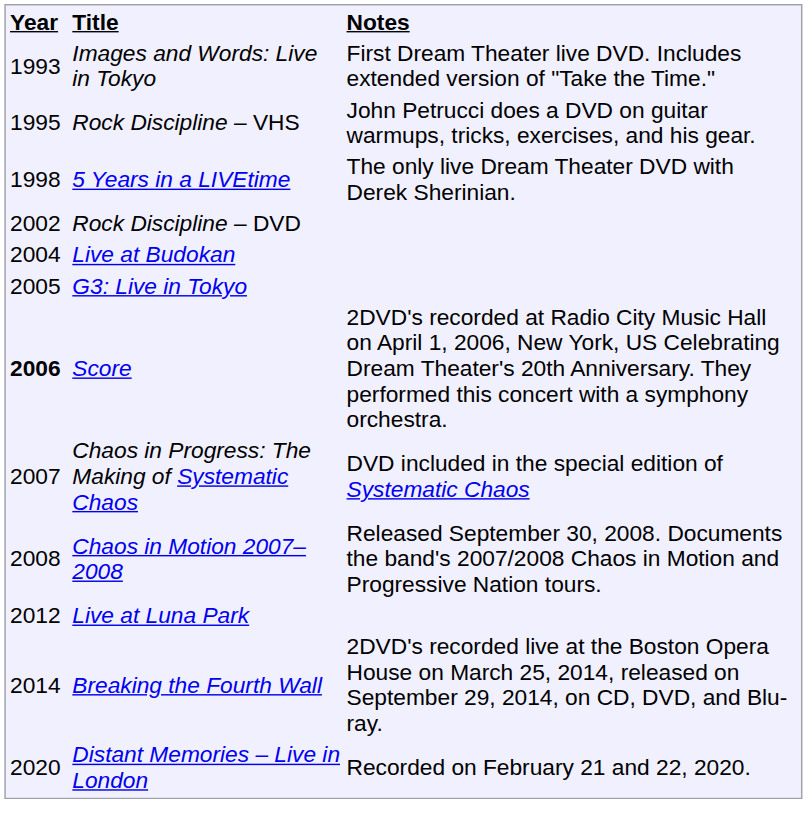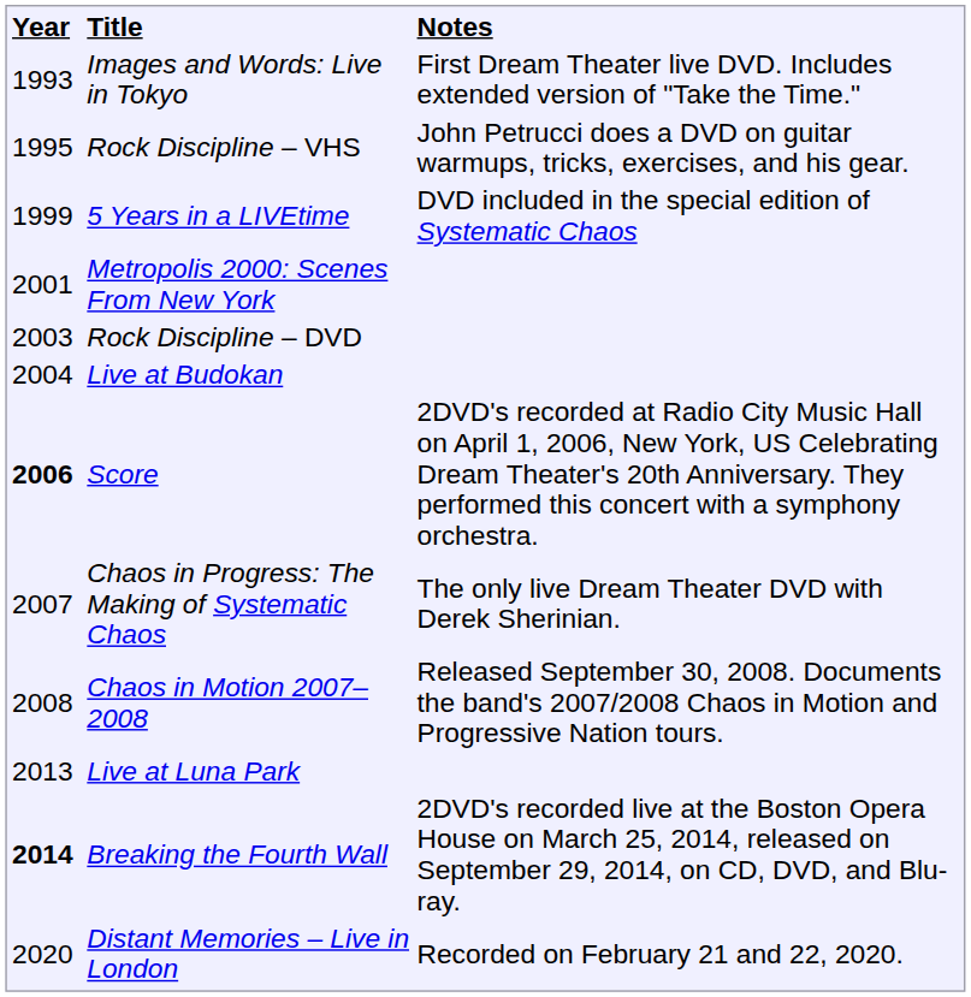 <table style="border: 1px solid #a0a0aa; background-color: #f0f0ff; width: 90%; margin-left:8px;">
 <tr>
 <td width=5%><u><strong>Year</strong></u></td>
 <td width=30%><u><strong>Title</strong></u></td>
 <td width=50%><u><strong>Notes</strong></u></td>
 </tr>
 <tr>
 <td>1993</td>
 <td><em>Images and Words: Live in Tokyo</em></td>
 <td>First Dream Theater live DVD. Includes extended version of "Take the Time."</td>
 </tr>
 <tr>
 <td>1995</td>
 <td><em>Rock Discipline</em> – VHS</td>
 <td>John Petrucci does a DVD on guitar warmups, tricks, exercises, and his gear.</td>
 </tr>
 <tr>
-<td>1998</td>
+<td>1999</td>
 <td><em><a href='#'>5 Years in a LIVEtime</a></em></td>
-<td>The only live Dream Theater DVD with Derek Sherinian.</td>
+<td>DVD included in the special edition of <em><a href='#'>Systematic Chaos</a></em></td>
 </tr>
 <tr>
-<td>2002</td>
+<td>2001</td>
+<td><em><a href='#'>Metropolis 2000: Scenes From New York</a></em></td>
+<td></td>
+</tr>
+<tr>
+<td>2003</td>
 <td><em>Rock Discipline</em> – DVD</td>
 <td></td>
 </tr>
 <tr>
 <td>2004</td>
 <td><em><a href='#'>Live at Budokan</a></em></td>
-<td></td>
-</tr>
-<tr>
-<td>2005</td>
-<td><em><a href='#'>G3: Live in Tokyo</a></em></td>
 <td></td>
 </tr>
 <tr>
 <td><strong>2006</strong></td>
 <td><em><a href='#'>Score</a></em></td>
 <td>2DVD's recorded at Radio City Music Hall on April 1, 2006, New York, US Celebrating Dream Theater's 20th Anniversary. They performed this concert with a symphony orchestra.</td>
 </tr>
 <tr>
 <td>2007</td>
 <td><em>Chaos in Progress: The Making of <a href='#'>Systematic Chaos</a></em></td>
-<td>DVD included in the special edition of <em><a href='#'>Systematic Chaos</a></em></td>
+<td>The only live Dream Theater DVD with Derek Sherinian.</td>
 </tr>
 <tr>
 <td>2008</td>
 <td><em><a href='#'>Chaos in Motion 2007–2008</a></em></td>
 <td>Released September 30, 2008. Documents the band's 2007/2008 Chaos in Motion and Progressive Nation tours.</td>
 </tr>
 <tr>
-<td>2012</td>
+<td>2013</td>
 <td><em><a href='#'>Live at Luna Park</a></em></td>
 <td></td>
 </tr>
 <tr>
-<td>2014</td>
+<td><strong>2014</strong></td>
 <td><em><a href='#'>Breaking the Fourth Wall</a></em></td>
 <td>2DVD's recorded live at the Boston Opera House on March 25, 2014, released on September 29, 2014, on CD, DVD, and Blu-ray.</td>
 </tr>
 <tr>
 <td>2020</td>
 <td><em><a href='#'>Distant Memories – Live in London</a></em></td>
 <td>Recorded on February 21 and 22, 2020.</td>
 </tr>
 </table>
